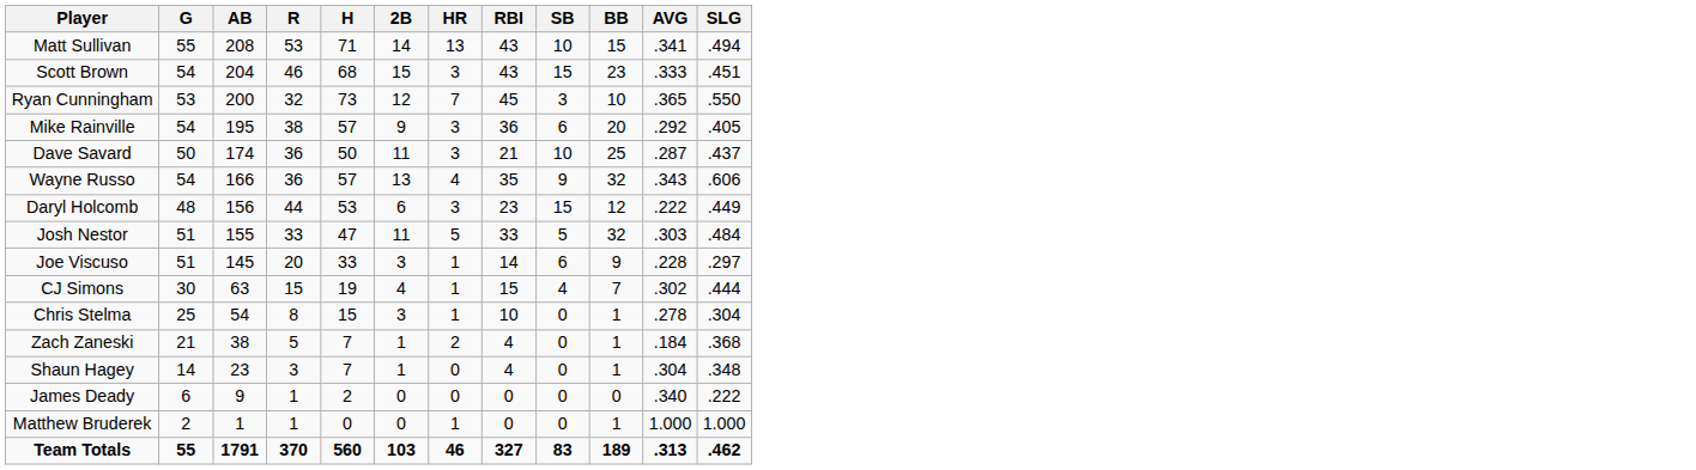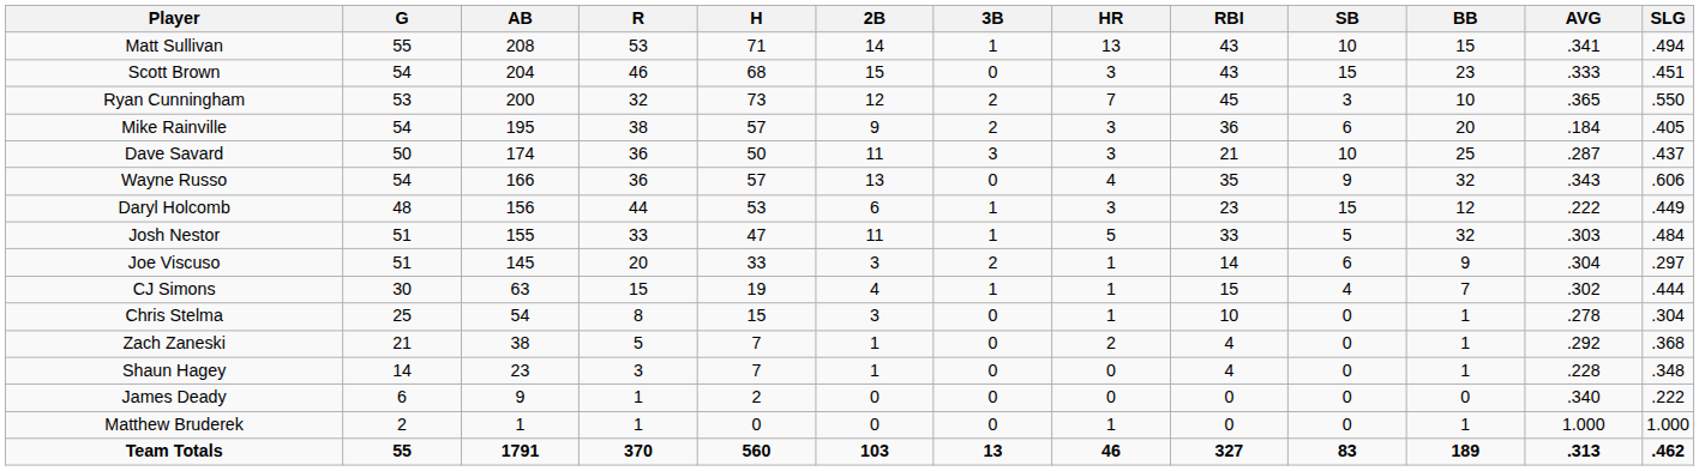 <table class=wikitable style="text-align:center">
 <tr>
 <th bgcolor=#DDDDFF; width="20%">Player</th>
 <th bgcolor=#DDDDFF; width="7%">G</th>
 <th bgcolor=#DDDDFF; width="7%">AB</th>
 <th bgcolor=#DDDDFF; width="7%">R</th>
 <th bgcolor=#DDDDFF; width="7%">H</th>
 <th bgcolor=#DDDDFF; width="7%">2B</th>
+<th bgcolor=#DDDDFF; width="7%">3B</th>
 <th bgcolor=#DDDDFF; width="7%">HR</th>
 <th bgcolor=#DDDDFF; width="7%">RBI</th>
 <th bgcolor=#DDDDFF; width="7%">SB</th>
 <th bgcolor=#DDDDFF; width="7%">BB</th>
 <th bgcolor=#DDDDFF; width="7%">AVG</th>
 <th bgcolor=#DDDDFF; width="7%">SLG</th>
 </tr>
 <tr>
 <td>Matt Sullivan</td>
 <td>55</td>
 <td>208</td>
 <td>53</td>
 <td>71</td>
 <td>14</td>
+<td>1</td>
 <td>13</td>
 <td>43</td>
 <td>10</td>
 <td>15</td>
 <td>.341</td>
 <td>.494</td>
 </tr>
 <tr>
 <td>Scott Brown</td>
 <td>54</td>
 <td>204</td>
 <td>46</td>
 <td>68</td>
 <td>15</td>
+<td>0</td>
 <td>3</td>
 <td>43</td>
 <td>15</td>
 <td>23</td>
 <td>.333</td>
 <td>.451</td>
 </tr>
 <tr>
 <td>Ryan Cunningham</td>
 <td>53</td>
 <td>200</td>
 <td>32</td>
 <td>73</td>
 <td>12</td>
+<td>2</td>
 <td>7</td>
 <td>45</td>
 <td>3</td>
 <td>10</td>
 <td>.365</td>
 <td>.550</td>
 </tr>
 <tr>
 <td>Mike Rainville</td>
 <td>54</td>
 <td>195</td>
 <td>38</td>
 <td>57</td>
 <td>9</td>
+<td>2</td>
 <td>3</td>
 <td>36</td>
 <td>6</td>
 <td>20</td>
-<td>.292</td>
+<td>.184</td>
 <td>.405</td>
 </tr>
 <tr>
 <td>Dave Savard</td>
 <td>50</td>
 <td>174</td>
 <td>36</td>
 <td>50</td>
 <td>11</td>
+<td>3</td>
 <td>3</td>
 <td>21</td>
 <td>10</td>
 <td>25</td>
 <td>.287</td>
 <td>.437</td>
 </tr>
 <tr>
 <td>Wayne Russo</td>
 <td>54</td>
 <td>166</td>
 <td>36</td>
 <td>57</td>
 <td>13</td>
+<td>0</td>
 <td>4</td>
 <td>35</td>
 <td>9</td>
 <td>32</td>
 <td>.343</td>
 <td>.606</td>
 </tr>
 <tr>
 <td>Daryl Holcomb</td>
 <td>48</td>
 <td>156</td>
 <td>44</td>
 <td>53</td>
 <td>6</td>
+<td>1</td>
 <td>3</td>
 <td>23</td>
 <td>15</td>
 <td>12</td>
 <td>.222</td>
 <td>.449</td>
 </tr>
 <tr>
 <td>Josh Nestor</td>
 <td>51</td>
 <td>155</td>
 <td>33</td>
 <td>47</td>
 <td>11</td>
+<td>1</td>
 <td>5</td>
 <td>33</td>
 <td>5</td>
 <td>32</td>
 <td>.303</td>
 <td>.484</td>
 </tr>
 <tr>
 <td>Joe Viscuso</td>
 <td>51</td>
 <td>145</td>
 <td>20</td>
 <td>33</td>
 <td>3</td>
+<td>2</td>
 <td>1</td>
 <td>14</td>
 <td>6</td>
 <td>9</td>
-<td>.228</td>
+<td>.304</td>
 <td>.297</td>
 </tr>
 <tr>
 <td>CJ Simons</td>
 <td>30</td>
 <td>63</td>
 <td>15</td>
 <td>19</td>
 <td>4</td>
+<td>1</td>
 <td>1</td>
 <td>15</td>
 <td>4</td>
 <td>7</td>
 <td>.302</td>
 <td>.444</td>
 </tr>
 <tr>
 <td>Chris Stelma</td>
 <td>25</td>
 <td>54</td>
 <td>8</td>
 <td>15</td>
 <td>3</td>
+<td>0</td>
 <td>1</td>
 <td>10</td>
 <td>0</td>
 <td>1</td>
 <td>.278</td>
 <td>.304</td>
 </tr>
 <tr>
 <td>Zach Zaneski</td>
 <td>21</td>
 <td>38</td>
 <td>5</td>
 <td>7</td>
 <td>1</td>
+<td>0</td>
 <td>2</td>
 <td>4</td>
 <td>0</td>
 <td>1</td>
-<td>.184</td>
+<td>.292</td>
 <td>.368</td>
 </tr>
 <tr>
 <td>Shaun Hagey</td>
 <td>14</td>
 <td>23</td>
 <td>3</td>
 <td>7</td>
 <td>1</td>
 <td>0</td>
+<td>0</td>
 <td>4</td>
 <td>0</td>
 <td>1</td>
-<td>.304</td>
+<td>.228</td>
 <td>.348</td>
 </tr>
 <tr>
 <td>James Deady</td>
 <td>6</td>
 <td>9</td>
 <td>1</td>
 <td>2</td>
 <td>0</td>
 <td>0</td>
 <td>0</td>
 <td>0</td>
 <td>0</td>
+<td>0</td>
 <td>.340</td>
 <td>.222</td>
 </tr>
 <tr>
 <td>Matthew Bruderek</td>
 <td>2</td>
 <td>1</td>
 <td>1</td>
+<td>0</td>
 <td>0</td>
 <td>0</td>
 <td>1</td>
 <td>0</td>
 <td>0</td>
 <td>1</td>
 <td>1.000</td>
 <td>1.000</td>
 </tr>
 <tr>
 <td><strong>Team Totals</strong></td>
 <td><strong>55</strong></td>
 <td><strong>1791</strong></td>
 <td><strong>370</strong></td>
 <td><strong>560</strong></td>
 <td><strong>103</strong></td>
+<td><strong>13</strong></td>
 <td><strong>46</strong></td>
 <td><strong>327</strong></td>
 <td><strong>83</strong></td>
 <td><strong>189</strong></td>
 <td><strong>.313</strong></td>
 <td><strong>.462</strong></td>
 </tr>
 </table>
